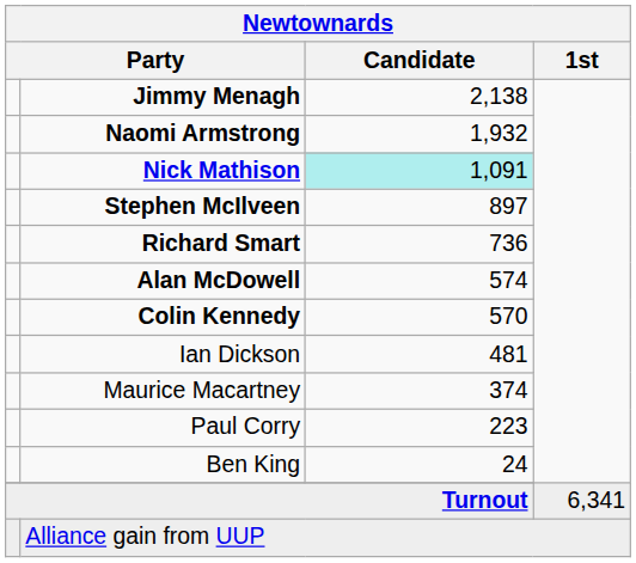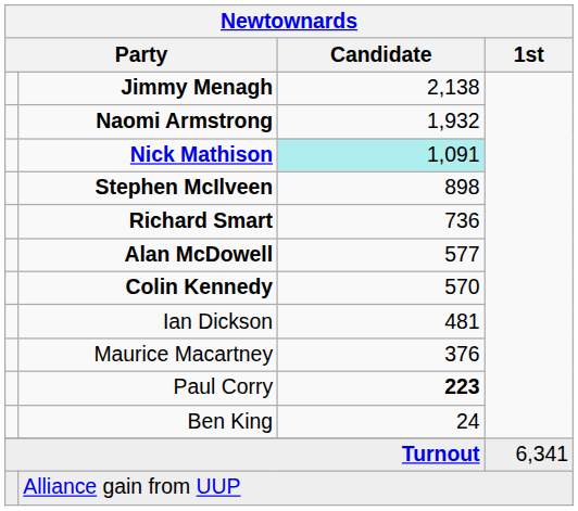 <table class="wikitable">
 <tr>
 <th colspan="4" align="center"><a href='#'>Newtownards</a></th>
 </tr>
 <tr>
 <th colspan="2" align="center" width=200>Party</th>
 <th width=150>Candidate</th>
 <th width=60>1st </th>
 </tr>
 <tr>
 <td></td>
 <td align="right"><strong>Jimmy Menagh</strong></td>
 <td align="right">2,138</td>
 </tr>
 <tr>
 <td></td>
 <td align="right"><strong>Naomi Armstrong</strong></td>
 <td align="right">1,932</td>
 </tr>
 <tr>
 <td></td>
 <td align="right"><strong><a href='#'>Nick Mathison</a></strong></td>
 <td align="right" style="background: paleturquoise;">1,091</td>
 </tr>
 <tr>
 <td></td>
 <td align="right"><strong>Stephen McIlveen</strong></td>
-<td align="right">897</td>
+<td align="right">898</td>
 </tr>
 <tr>
 <td></td>
 <td align="right"><strong>Richard Smart</strong></td>
 <td align="right">736</td>
 </tr>
 <tr>
 <td></td>
 <td align="right"><strong>Alan McDowell</strong></td>
-<td align="right">574</td>
+<td align="right">577</td>
 </tr>
 <tr>
 <td></td>
 <td align="right"><strong>Colin Kennedy</strong></td>
 <td align="right">570</td>
 </tr>
 <tr>
 <td></td>
 <td align="right">Ian Dickson</td>
 <td align="right">481</td>
 </tr>
 <tr>
 <td></td>
 <td align="right">Maurice Macartney</td>
-<td align="right">374</td>
+<td align="right">376</td>
 </tr>
 <tr>
 <td></td>
 <td align="right">Paul Corry</td>
-<td align="right">223</td>
+<td align="right"><strong>223</strong></td>
 </tr>
 <tr>
 <td></td>
 <td align="right">Ben King</td>
 <td align="right">24</td>
 </tr>
 <tr>
 </tr>
 <tr bgcolor="EEEEEE">
 <td colspan=3 align="right"><strong><a href='#'>Turnout</a></strong></td>
 <td align="right">6,341</td>
 </tr>
 <tr bgcolor="EEEEEE">
 <td bgcolor=></td>
 <td colspan=4 bgcolor="EEEEEE"><a href='#'>Alliance</a> gain from <a href='#'>UUP</a></td>
 </tr>
 </table>
